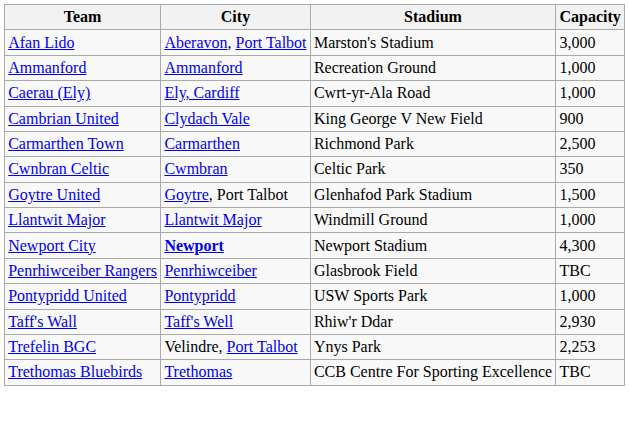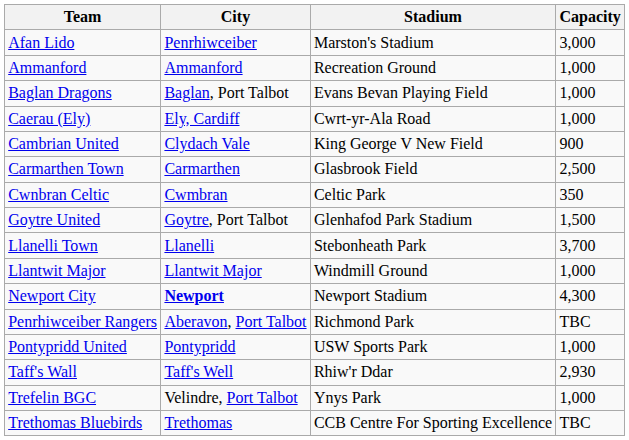 <table class="wikitable sortable">
 <tr>
 <th>Team</th>
 <th>City</th>
 <th>Stadium</th>
 <th>Capacity</th>
 </tr>
 <tr>
 <td><a href='#'>Afan Lido</a></td>
-<td><a href='#'>Aberavon</a>, <a href='#'>Port Talbot</a></td>
+<td><a href='#'>Penrhiwceiber</a></td>
 <td>Marston's Stadium</td>
 <td>3,000</td>
 </tr>
 <tr>
 <td><a href='#'>Ammanford</a></td>
 <td><a href='#'>Ammanford</a></td>
 <td>Recreation Ground</td>
+<td>1,000</td>
+</tr>
+<tr>
+<td><a href='#'>Baglan Dragons</a></td>
+<td><a href='#'>Baglan</a>, Port Talbot</td>
+<td>Evans Bevan Playing Field</td>
 <td>1,000</td>
 </tr>
 <tr>
 <td><a href='#'>Caerau (Ely)</a></td>
 <td><a href='#'>Ely, Cardiff</a></td>
 <td>Cwrt-yr-Ala Road</td>
 <td>1,000</td>
 </tr>
 <tr>
 <td><a href='#'>Cambrian United</a></td>
 <td><a href='#'>Clydach Vale</a></td>
 <td>King George V New Field</td>
 <td>900</td>
 </tr>
 <tr>
 <td><a href='#'>Carmarthen Town</a></td>
 <td><a href='#'>Carmarthen</a></td>
-<td>Richmond Park</td>
+<td>Glasbrook Field</td>
 <td>2,500</td>
 </tr>
 <tr>
 <td><a href='#'>Cwnbran Celtic</a></td>
 <td><a href='#'>Cwmbran</a></td>
 <td>Celtic Park</td>
 <td>350</td>
 </tr>
 <tr>
 <td><a href='#'>Goytre United</a></td>
 <td><a href='#'>Goytre</a>, Port Talbot</td>
 <td>Glenhafod Park Stadium</td>
 <td>1,500</td>
 </tr>
 <tr>
+<td><a href='#'>Llanelli Town</a></td>
+<td><a href='#'>Llanelli</a></td>
+<td>Stebonheath Park</td>
+<td>3,700</td>
+</tr>
+<tr>
 <td><a href='#'>Llantwit Major</a></td>
 <td><a href='#'>Llantwit Major</a></td>
 <td>Windmill Ground</td>
 <td>1,000</td>
 </tr>
 <tr>
 <td><a href='#'>Newport City</a></td>
 <td><strong><a href='#'>Newport</a></strong></td>
 <td>Newport Stadium</td>
 <td>4,300</td>
 </tr>
 <tr>
 <td><a href='#'>Penrhiwceiber Rangers</a></td>
-<td><a href='#'>Penrhiwceiber</a></td>
-<td>Glasbrook Field</td>
+<td><a href='#'>Aberavon</a>, <a href='#'>Port Talbot</a></td>
+<td>Richmond Park</td>
 <td>TBC</td>
 </tr>
 <tr>
 <td><a href='#'>Pontypridd United</a></td>
 <td><a href='#'>Pontypridd</a></td>
 <td>USW Sports Park</td>
 <td>1,000</td>
 </tr>
 <tr>
 <td><a href='#'>Taff's Wall</a></td>
 <td><a href='#'>Taff's Well</a></td>
 <td>Rhiw'r Ddar</td>
 <td>2,930</td>
 </tr>
 <tr>
 <td><a href='#'>Trefelin BGC</a></td>
 <td>Velindre, <a href='#'>Port Talbot</a></td>
 <td>Ynys Park</td>
-<td>2,253</td>
+<td>1,000</td>
 </tr>
 <tr>
 <td><a href='#'>Trethomas Bluebirds</a></td>
 <td><a href='#'>Trethomas</a></td>
 <td>CCB Centre For Sporting Excellence</td>
 <td>TBC</td>
 </tr>
 </table>
